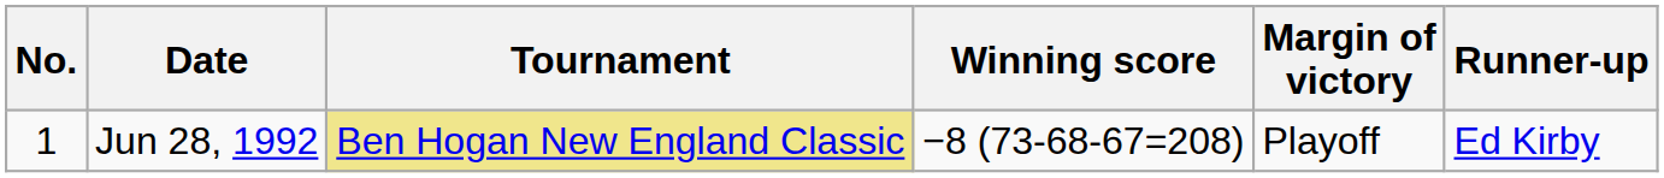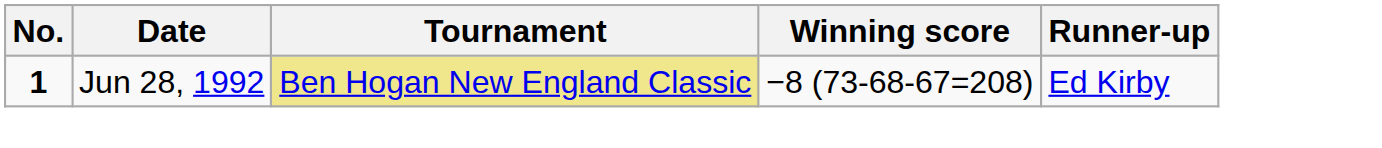 <table class="wikitable" style="font-size:95%;">
 <tr>
 <th>No.</th>
 <th>Date</th>
 <th>Tournament</th>
 <th>Winning score</th>
-<th>Margin of<br>victory</th>
 <th>Runner-up</th>
 </tr>
 <tr>
-<td align=center>1</td>
+<td align=center><strong>1</strong></td>
 <td align=right>Jun 28, <a href='#'>1992</a></td>
 <td style="background: khaki;"><a href='#'>Ben Hogan New England Classic</a></td>
 <td>−8 (73-68-67=208)</td>
-<td>Playoff</td>
 <td> <a href='#'>Ed Kirby</a></td>
 </tr>
 </table>
